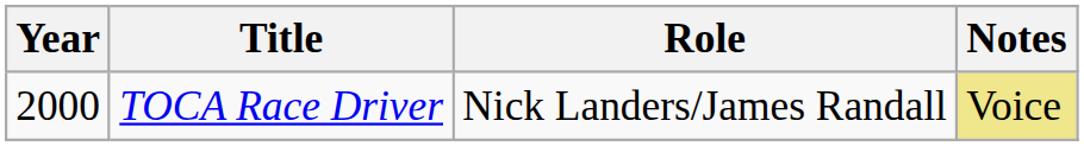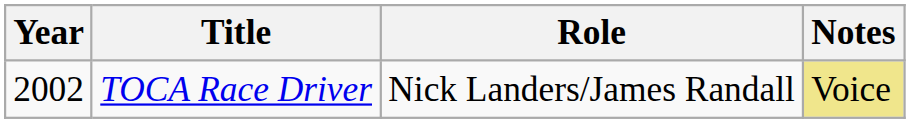 <table class="wikitable sortable">
 <tr>
 <th>Year</th>
 <th>Title</th>
 <th>Role</th>
 <th>Notes</th>
 </tr>
 <tr>
-<td>2000</td>
+<td>2002</td>
 <td><em><a href='#'>TOCA Race Driver</a></em></td>
 <td>Nick Landers/James Randall</td>
 <td style="background: khaki;">Voice</td>
 </tr>
 </table>
